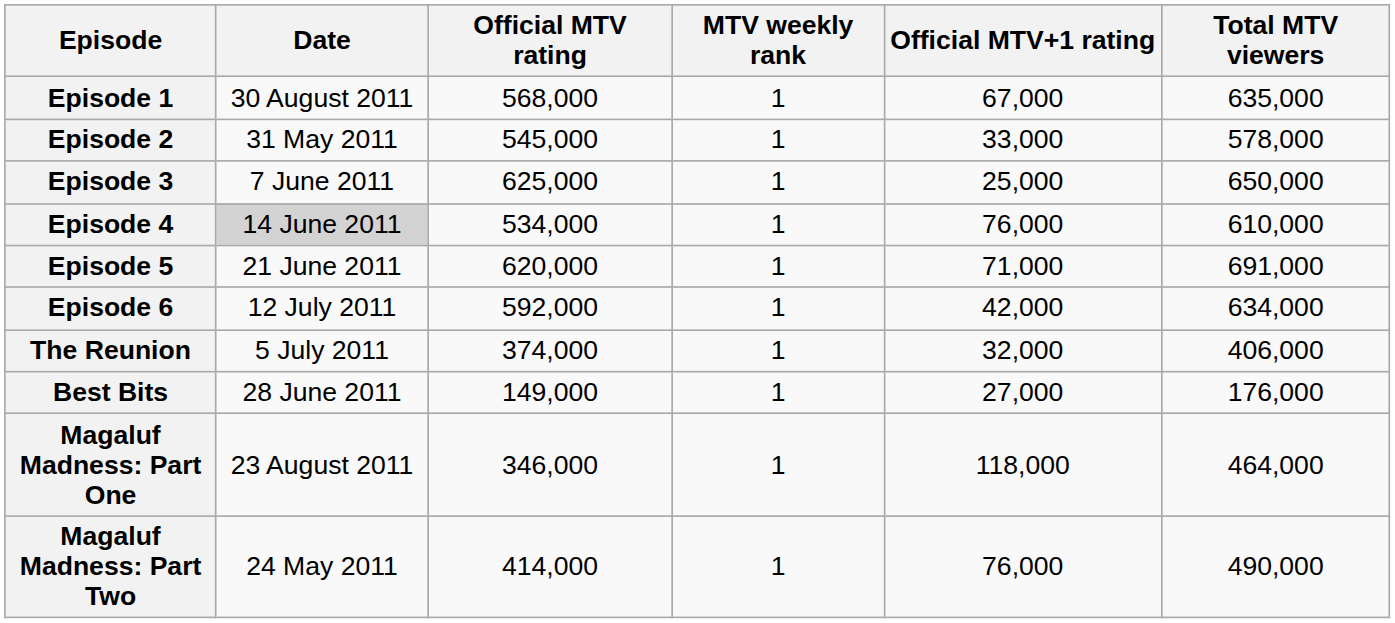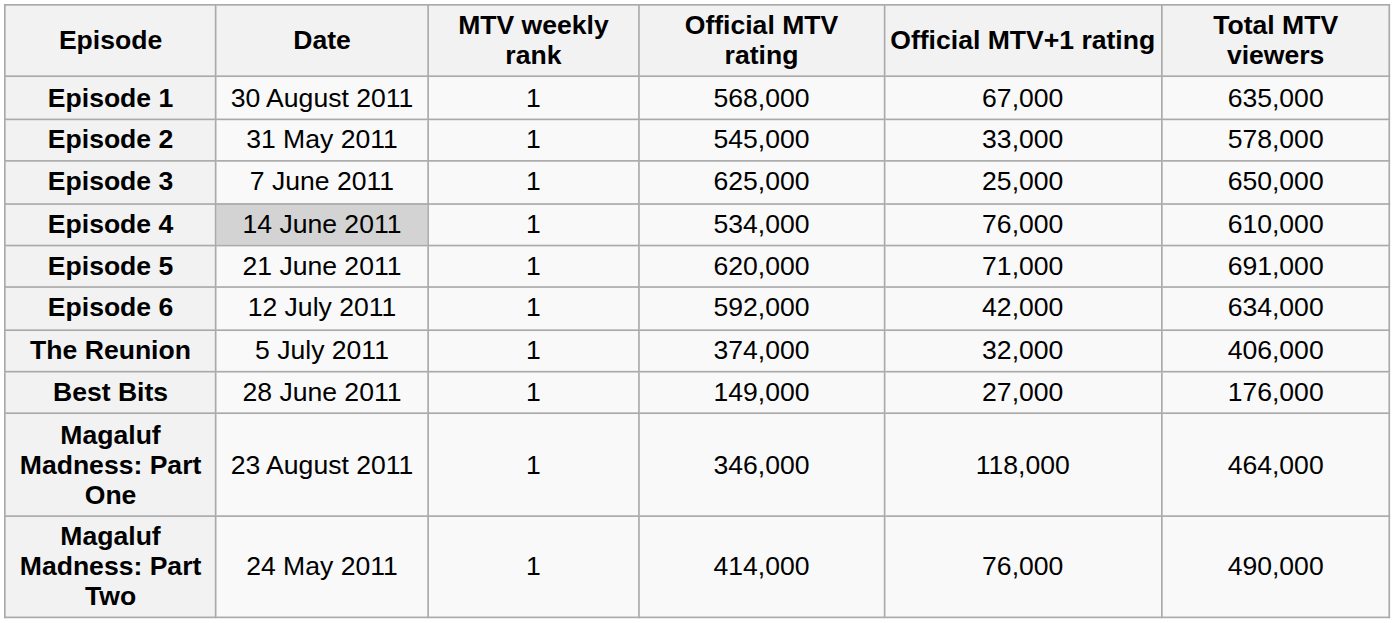 <table class="wikitable sortable" style="text-align:center">
 <tr>
 <th scope="col" style="width:120px;">Episode</th>
 <th scope="col" style="width:120px;">Date</th>
+<th scope="col" style="width:120px;">MTV weekly rank</th>
 <th scope="col" style="width:140px;">Official MTV rating</th>
-<th scope="col" style="width:120px;">MTV weekly rank</th>
 <th scope="col" style="width:160px;">Official MTV+1 rating</th>
 <th scope="col" style="width:130px;">Total MTV viewers</th>
 </tr>
 <tr>
 <th scope="row">Episode 1</th>
 <td>30 August 2011</td>
+<td>1</td>
 <td>568,000</td>
-<td>1</td>
 <td>67,000</td>
 <td>635,000</td>
 </tr>
 <tr>
 <th scope="row">Episode 2</th>
 <td>31 May 2011</td>
+<td>1</td>
 <td>545,000</td>
-<td>1</td>
 <td>33,000</td>
 <td>578,000</td>
 </tr>
 <tr>
 <th scope="row">Episode 3</th>
 <td>7 June 2011</td>
+<td>1</td>
 <td>625,000</td>
-<td>1</td>
 <td>25,000</td>
 <td>650,000</td>
 </tr>
 <tr>
 <th scope="row">Episode 4</th>
 <td style="background: lightgrey;">14 June 2011</td>
+<td>1</td>
 <td>534,000</td>
-<td>1</td>
 <td>76,000</td>
 <td>610,000</td>
 </tr>
 <tr>
 <th scope="row">Episode 5</th>
 <td>21 June 2011</td>
+<td>1</td>
 <td>620,000</td>
-<td>1</td>
 <td>71,000</td>
 <td>691,000</td>
 </tr>
 <tr>
 <th scope="row">Episode 6</th>
 <td>12 July 2011</td>
+<td>1</td>
 <td>592,000</td>
-<td>1</td>
 <td>42,000</td>
 <td>634,000</td>
 </tr>
 <tr>
 <th scope="row">The Reunion</th>
 <td>5 July 2011</td>
+<td>1</td>
 <td>374,000</td>
-<td>1</td>
 <td>32,000</td>
 <td>406,000</td>
 </tr>
 <tr>
 <th scope="row">Best Bits</th>
 <td>28 June 2011</td>
+<td>1</td>
 <td>149,000</td>
-<td>1</td>
 <td>27,000</td>
 <td>176,000</td>
 </tr>
 <tr>
 <th scope="row">Magaluf Madness: Part One</th>
 <td>23 August 2011</td>
+<td>1</td>
 <td>346,000</td>
-<td>1</td>
 <td>118,000</td>
 <td>464,000</td>
 </tr>
 <tr>
 <th scope="row">Magaluf Madness: Part Two</th>
 <td>24 May 2011</td>
+<td>1</td>
 <td>414,000</td>
-<td>1</td>
 <td>76,000</td>
 <td>490,000</td>
 </tr>
 </table>
